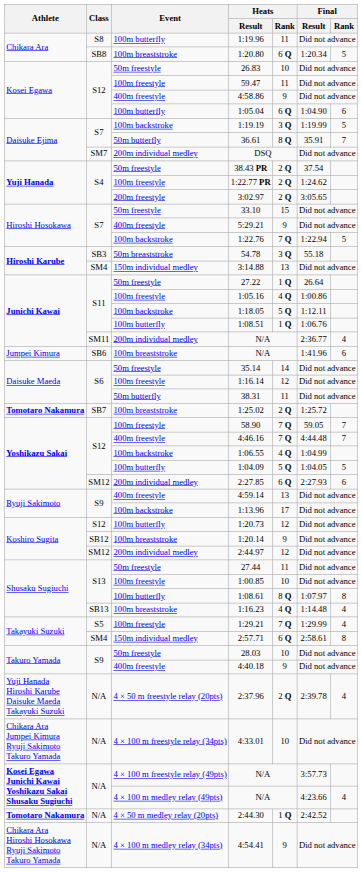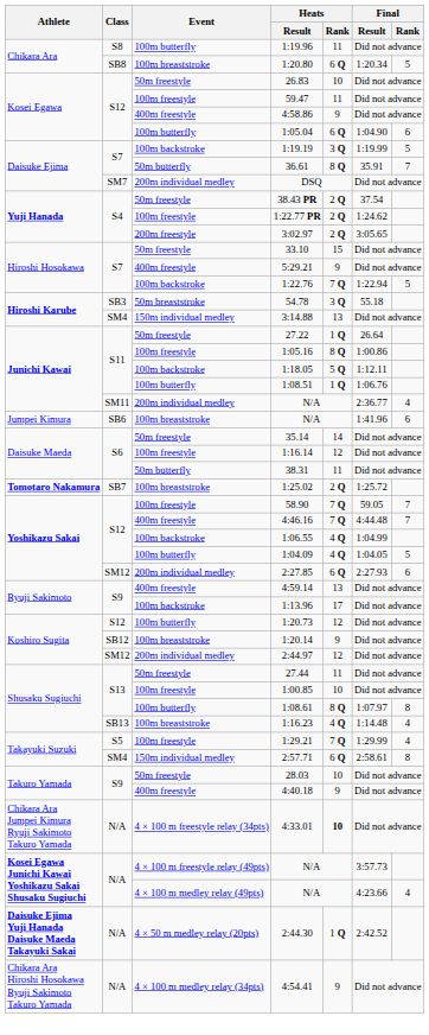 <table class=wikitable style="font-size:90%">
 <tr>
 <th rowspan="2">Athlete</th>
 <th rowspan="2">Class</th>
 <th rowspan="2">Event</th>
 <th colspan="2">Heats</th>
 <th colspan="2">Final</th>
 </tr>
 <tr>
 <th>Result</th>
 <th>Rank</th>
 <th>Result</th>
 <th>Rank</th>
 </tr>
 <tr>
 <td rowspan="2"><a href='#'>Chikara Ara</a></td>
 <td style="text-align:center;">S8</td>
 <td><a href='#'>100m butterfly</a></td>
 <td style="text-align:center;">1:19.96</td>
 <td style="text-align:center;">11</td>
 <td style="text-align:center;" colspan="2">Did not advance</td>
 </tr>
 <tr>
 <td style="text-align:center;">SB8</td>
 <td><a href='#'>100m breaststroke</a></td>
 <td style="text-align:center;">1:20.80</td>
 <td style="text-align:center;">6 <strong>Q</strong></td>
 <td style="text-align:center;">1:20.34</td>
 <td style="text-align:center;">5</td>
 </tr>
 <tr>
 <td rowspan="4"><a href='#'>Kosei Egawa</a></td>
 <td rowspan="4" style="text-align:center;">S12</td>
 <td><a href='#'>50m freestyle</a></td>
 <td style="text-align:center;">26.83</td>
 <td style="text-align:center;">10</td>
 <td style="text-align:center;" colspan="2">Did not advance</td>
 </tr>
 <tr>
 <td><a href='#'>100m freestyle</a></td>
 <td style="text-align:center;">59.47</td>
 <td style="text-align:center;">11</td>
 <td style="text-align:center;" colspan="2">Did not advance</td>
 </tr>
 <tr>
 <td><a href='#'>400m freestyle</a></td>
 <td style="text-align:center;">4:58.86</td>
 <td style="text-align:center;">9</td>
 <td style="text-align:center;" colspan="2">Did not advance</td>
 </tr>
 <tr>
 <td><a href='#'>100m butterfly</a></td>
 <td style="text-align:center;">1:05.04</td>
 <td style="text-align:center;">6 <strong>Q</strong></td>
 <td style="text-align:center;">1:04.90</td>
 <td style="text-align:center;">6</td>
 </tr>
 <tr>
 <td rowspan="3"><a href='#'>Daisuke Ejima</a></td>
 <td rowspan="2" style="text-align:center;">S7</td>
 <td><a href='#'>100m backstroke</a></td>
 <td style="text-align:center;">1:19.19</td>
 <td style="text-align:center;">3 <strong>Q</strong></td>
 <td style="text-align:center;">1:19.99</td>
 <td style="text-align:center;">5</td>
 </tr>
 <tr>
 <td><a href='#'>50m butterfly</a></td>
 <td style="text-align:center;">36.61</td>
 <td style="text-align:center;">8 <strong>Q</strong></td>
 <td style="text-align:center;">35.91</td>
 <td style="text-align:center;">7</td>
 </tr>
 <tr>
 <td style="text-align:center;">SM7</td>
 <td><a href='#'>200m individual medley</a></td>
 <td style="text-align:center;" colspan="2">DSQ</td>
 <td style="text-align:center;" colspan="2">Did not advance</td>
 </tr>
 <tr>
 <td rowspan="3"><strong><a href='#'>Yuji Hanada</a></strong></td>
 <td rowspan="3" style="text-align:center;">S4</td>
 <td><a href='#'>50m freestyle</a></td>
 <td style="text-align:center;">38.43 <strong>PR</strong></td>
 <td style="text-align:center;">2 <strong>Q</strong></td>
 <td style="text-align:center;">37.54</td>
 <td style="text-align:center;"></td>
 </tr>
 <tr>
 <td><a href='#'>100m freestyle</a></td>
 <td style="text-align:center;">1:22.77 <strong>PR</strong></td>
 <td style="text-align:center;">2 <strong>Q</strong></td>
 <td style="text-align:center;">1:24.62</td>
 <td style="text-align:center;"></td>
 </tr>
 <tr>
 <td><a href='#'>200m freestyle</a></td>
 <td style="text-align:center;">3:02.97</td>
 <td style="text-align:center;">2 <strong>Q</strong></td>
 <td style="text-align:center;">3:05.65</td>
 <td style="text-align:center;"></td>
 </tr>
 <tr>
 <td rowspan="3"><a href='#'>Hiroshi Hosokawa</a></td>
 <td rowspan="3" style="text-align:center;">S7</td>
 <td><a href='#'>50m freestyle</a></td>
 <td style="text-align:center;">33.10</td>
 <td style="text-align:center;">15</td>
 <td style="text-align:center;" colspan="2">Did not advance</td>
 </tr>
 <tr>
 <td><a href='#'>400m freestyle</a></td>
 <td style="text-align:center;">5:29.21</td>
 <td style="text-align:center;">9</td>
 <td style="text-align:center;" colspan="2">Did not advance</td>
 </tr>
 <tr>
 <td><a href='#'>100m backstroke</a></td>
 <td style="text-align:center;">1:22.76</td>
 <td style="text-align:center;">7 <strong>Q</strong></td>
 <td style="text-align:center;">1:22.94</td>
 <td style="text-align:center;">5</td>
 </tr>
 <tr>
 <td rowspan="2"><strong><a href='#'>Hiroshi Karube</a></strong></td>
 <td style="text-align:center;">SB3</td>
 <td><a href='#'>50m breaststroke</a></td>
 <td style="text-align:center;">54.78</td>
 <td style="text-align:center;">3 <strong>Q</strong></td>
 <td style="text-align:center;">55.18</td>
 <td style="text-align:center;"></td>
 </tr>
 <tr>
 <td style="text-align:center;">SM4</td>
 <td><a href='#'>150m individual medley</a></td>
 <td style="text-align:center;">3:14.88</td>
 <td style="text-align:center;">13</td>
 <td style="text-align:center;" colspan="2">Did not advance</td>
 </tr>
 <tr>
 <td rowspan="5"><strong><a href='#'>Junichi Kawai</a></strong></td>
 <td rowspan="4" style="text-align:center;">S11</td>
 <td><a href='#'>50m freestyle</a></td>
 <td style="text-align:center;">27.22</td>
 <td style="text-align:center;">1 <strong>Q</strong></td>
 <td style="text-align:center;">26.64</td>
 <td style="text-align:center;"></td>
 </tr>
 <tr>
 <td><a href='#'>100m freestyle</a></td>
 <td style="text-align:center;">1:05.16</td>
-<td style="text-align:center;">4 <strong>Q</strong></td>
+<td style="text-align:center;">8 <strong>Q</strong></td>
 <td style="text-align:center;">1:00.86</td>
 <td style="text-align:center;"></td>
 </tr>
 <tr>
 <td><a href='#'>100m backstroke</a></td>
 <td style="text-align:center;">1:18.05</td>
 <td style="text-align:center;">5 <strong>Q</strong></td>
 <td style="text-align:center;">1:12.11</td>
 <td style="text-align:center;"></td>
 </tr>
 <tr>
 <td><a href='#'>100m butterfly</a></td>
 <td style="text-align:center;">1:08.51</td>
 <td style="text-align:center;">1 <strong>Q</strong></td>
 <td style="text-align:center;">1:06.76</td>
 <td style="text-align:center;"></td>
 </tr>
 <tr>
 <td style="text-align:center;">SM11</td>
 <td><a href='#'>200m individual medley</a></td>
 <td style="text-align:center;" colspan="2">N/A</td>
 <td style="text-align:center;">2:36.77</td>
 <td style="text-align:center;">4</td>
 </tr>
 <tr>
 <td><a href='#'>Jumpei Kimura</a></td>
 <td style="text-align:center;">SB6</td>
 <td><a href='#'>100m breaststroke</a></td>
 <td style="text-align:center;" colspan="2">N/A</td>
 <td style="text-align:center;">1:41.96</td>
 <td style="text-align:center;">6</td>
 </tr>
 <tr>
 <td rowspan="3"><a href='#'>Daisuke Maeda</a></td>
 <td rowspan="3" style="text-align:center;">S6</td>
 <td><a href='#'>50m freestyle</a></td>
 <td style="text-align:center;">35.14</td>
 <td style="text-align:center;">14</td>
 <td style="text-align:center;" colspan="2">Did not advance</td>
 </tr>
 <tr>
 <td><a href='#'>100m freestyle</a></td>
 <td style="text-align:center;">1:16.14</td>
 <td style="text-align:center;">12</td>
 <td style="text-align:center;" colspan="2">Did not advance</td>
 </tr>
 <tr>
 <td><a href='#'>50m butterfly</a></td>
 <td style="text-align:center;">38.31</td>
 <td style="text-align:center;">11</td>
 <td style="text-align:center;" colspan="2">Did not advance</td>
 </tr>
 <tr>
 <td><strong><a href='#'>Tomotaro Nakamura</a></strong></td>
 <td style="text-align:center;">SB7</td>
 <td><a href='#'>100m breaststroke</a></td>
 <td style="text-align:center;">1:25.02</td>
 <td style="text-align:center;">2 <strong>Q</strong></td>
 <td style="text-align:center;">1:25.72</td>
 <td style="text-align:center;"></td>
 </tr>
 <tr>
 <td rowspan="5"><strong><a href='#'>Yoshikazu Sakai</a></strong></td>
 <td rowspan="4" style="text-align:center;">S12</td>
 <td><a href='#'>100m freestyle</a></td>
 <td style="text-align:center;">58.90</td>
 <td style="text-align:center;">7 <strong>Q</strong></td>
 <td style="text-align:center;">59.05</td>
 <td style="text-align:center;">7</td>
 </tr>
 <tr>
 <td><a href='#'>400m freestyle</a></td>
 <td style="text-align:center;">4:46.16</td>
 <td style="text-align:center;">7 <strong>Q</strong></td>
 <td style="text-align:center;">4:44.48</td>
 <td style="text-align:center;">7</td>
 </tr>
 <tr>
 <td><a href='#'>100m backstroke</a></td>
 <td style="text-align:center;">1:06.55</td>
 <td style="text-align:center;">4 <strong>Q</strong></td>
 <td style="text-align:center;">1:04.99</td>
 <td style="text-align:center;"></td>
 </tr>
 <tr>
 <td><a href='#'>100m butterfly</a></td>
 <td style="text-align:center;">1:04.09</td>
-<td style="text-align:center;">5 <strong>Q</strong></td>
+<td style="text-align:center;">4 <strong>Q</strong></td>
 <td style="text-align:center;">1:04.05</td>
 <td style="text-align:center;">5</td>
 </tr>
 <tr>
 <td style="text-align:center;">SM12</td>
 <td><a href='#'>200m individual medley</a></td>
 <td style="text-align:center;">2:27.85</td>
 <td style="text-align:center;">6 <strong>Q</strong></td>
 <td style="text-align:center;">2:27.93</td>
 <td style="text-align:center;">6</td>
 </tr>
 <tr>
 <td rowspan="2"><a href='#'>Ryuji Sakimoto</a></td>
 <td rowspan="2" style="text-align:center;">S9</td>
 <td><a href='#'>400m freestyle</a></td>
 <td style="text-align:center;">4:59.14</td>
 <td style="text-align:center;">13</td>
 <td style="text-align:center;" colspan="2">Did not advance</td>
 </tr>
 <tr>
 <td><a href='#'>100m backstroke</a></td>
 <td style="text-align:center;">1:13.96</td>
 <td style="text-align:center;">17</td>
 <td style="text-align:center;" colspan="2">Did not advance</td>
 </tr>
 <tr>
 <td rowspan="3"><a href='#'>Koshiro Sugita</a></td>
 <td style="text-align:center;">S12</td>
 <td><a href='#'>100m butterfly</a></td>
 <td style="text-align:center;">1:20.73</td>
 <td style="text-align:center;">12</td>
 <td style="text-align:center;" colspan="2">Did not advance</td>
 </tr>
 <tr>
 <td style="text-align:center;">SB12</td>
 <td><a href='#'>100m breaststroke</a></td>
 <td style="text-align:center;">1:20.14</td>
 <td style="text-align:center;">9</td>
 <td style="text-align:center;" colspan="2">Did not advance</td>
 </tr>
 <tr>
 <td style="text-align:center;">SM12</td>
 <td><a href='#'>200m individual medley</a></td>
 <td style="text-align:center;">2:44.97</td>
 <td style="text-align:center;">12</td>
 <td style="text-align:center;" colspan="2">Did not advance</td>
 </tr>
 <tr>
 <td rowspan="4"><a href='#'>Shusaku Sugiuchi</a></td>
 <td rowspan="3" style="text-align:center;">S13</td>
 <td><a href='#'>50m freestyle</a></td>
 <td style="text-align:center;">27.44</td>
 <td style="text-align:center;">11</td>
 <td style="text-align:center;" colspan="2">Did not advance</td>
 </tr>
 <tr>
 <td><a href='#'>100m freestyle</a></td>
 <td style="text-align:center;">1:00.85</td>
 <td style="text-align:center;">10</td>
 <td style="text-align:center;" colspan="2">Did not advance</td>
 </tr>
 <tr>
 <td><a href='#'>100m butterfly</a></td>
 <td style="text-align:center;">1:08.61</td>
 <td style="text-align:center;">8 <strong>Q</strong></td>
 <td style="text-align:center;">1:07.97</td>
 <td style="text-align:center;">8</td>
 </tr>
 <tr>
 <td style="text-align:center;">SB13</td>
 <td><a href='#'>100m breaststroke</a></td>
 <td style="text-align:center;">1:16.23</td>
 <td style="text-align:center;">4 <strong>Q</strong></td>
 <td style="text-align:center;">1:14.48</td>
 <td style="text-align:center;">4</td>
 </tr>
 <tr>
 <td rowspan="2"><a href='#'>Takayuki Suzuki</a></td>
 <td style="text-align:center;">S5</td>
 <td><a href='#'>100m freestyle</a></td>
 <td style="text-align:center;">1:29.21</td>
 <td style="text-align:center;">7 <strong>Q</strong></td>
 <td style="text-align:center;">1:29.99</td>
 <td style="text-align:center;">4</td>
 </tr>
 <tr>
 <td style="text-align:center;">SM4</td>
 <td><a href='#'>150m individual medley</a></td>
 <td style="text-align:center;">2:57.71</td>
 <td style="text-align:center;">6 <strong>Q</strong></td>
 <td style="text-align:center;">2:58.61</td>
 <td style="text-align:center;">8</td>
 </tr>
 <tr>
 <td rowspan="2"><a href='#'>Takuro Yamada</a></td>
 <td rowspan="2" style="text-align:center;">S9</td>
 <td><a href='#'>50m freestyle</a></td>
 <td style="text-align:center;">28.03</td>
 <td style="text-align:center;">10</td>
 <td style="text-align:center;" colspan="2">Did not advance</td>
 </tr>
 <tr>
 <td><a href='#'>400m freestyle</a></td>
 <td style="text-align:center;">4:40.18</td>
 <td style="text-align:center;">9</td>
 <td style="text-align:center;" colspan="2">Did not advance</td>
 </tr>
 <tr>
-<td><a href='#'>Yuji Hanada</a><br> <a href='#'>Hiroshi Karube</a><br> <a href='#'>Daisuke Maeda</a><br> <a href='#'>Takayuki Suzuki</a></td>
-<td style="text-align:center;">N/A</td>
-<td><a href='#'>4 × 50 m freestyle relay (20pts)</a></td>
-<td style="text-align:center;">2:37.96</td>
-<td style="text-align:center;">2 <strong>Q</strong></td>
-<td style="text-align:center;">2:39.78</td>
-<td style="text-align:center;">4</td>
-</tr>
-<tr>
 <td><a href='#'>Chikara Ara</a><br> <a href='#'>Jumpei Kimura</a><br> <a href='#'>Ryuji Sakimoto</a><br> <a href='#'>Takuro Yamada</a></td>
 <td style="text-align:center;">N/A</td>
 <td><a href='#'>4 × 100 m freestyle relay (34pts)</a></td>
 <td style="text-align:center;">4:33.01</td>
-<td style="text-align:center;">10</td>
+<td style="text-align:center;"><strong>10</strong></td>
 <td style="text-align:center;" colspan="2">Did not advance</td>
 </tr>
 <tr>
 <td rowspan="2"><strong><a href='#'>Kosei Egawa</a></strong><br> <strong><a href='#'>Junichi Kawai</a></strong><br> <strong><a href='#'>Yoshikazu Sakai</a></strong><br> <strong><a href='#'>Shusaku Sugiuchi</a></strong></td>
 <td rowspan="2" style="text-align:center;">N/A</td>
 <td><a href='#'>4 × 100 m freestyle relay (49pts)</a></td>
 <td style="text-align:center;" colspan="2">N/A</td>
 <td style="text-align:center;">3:57.73</td>
 <td style="text-align:center;"></td>
 </tr>
 <tr>
 <td><a href='#'>4 × 100 m medley relay (49pts)</a></td>
 <td style="text-align:center;" colspan="2">N/A</td>
 <td style="text-align:center;">4:23.66</td>
 <td style="text-align:center;">4</td>
 </tr>
 <tr>
-<td><strong><a href='#'>Tomotaro Nakamura</a></strong></td>
+<td><strong><a href='#'>Daisuke Ejima</a></strong><br> <strong><a href='#'>Yuji Hanada</a></strong><br> <strong><a href='#'>Daisuke Maeda</a></strong><br> <strong><a href='#'>Takayuki Sakai</a></strong></td>
 <td style="text-align:center;">N/A</td>
 <td><a href='#'>4 × 50 m medley relay (20pts)</a></td>
 <td style="text-align:center;">2:44.30</td>
 <td style="text-align:center;">1 <strong>Q</strong></td>
 <td style="text-align:center;">2:42.52</td>
 <td style="text-align:center;"></td>
 </tr>
 <tr>
 <td><a href='#'>Chikara Ara</a><br> <a href='#'>Hiroshi Hosokawa</a><br> <a href='#'>Ryuji Sakimoto</a><br> <a href='#'>Takuro Yamada</a></td>
 <td style="text-align:center;">N/A</td>
 <td><a href='#'>4 × 100 m medley relay (34pts)</a></td>
 <td style="text-align:center;">4:54.41</td>
 <td style="text-align:center;">9</td>
 <td style="text-align:center;" colspan="2">Did not advance</td>
 </tr>
 </table>
